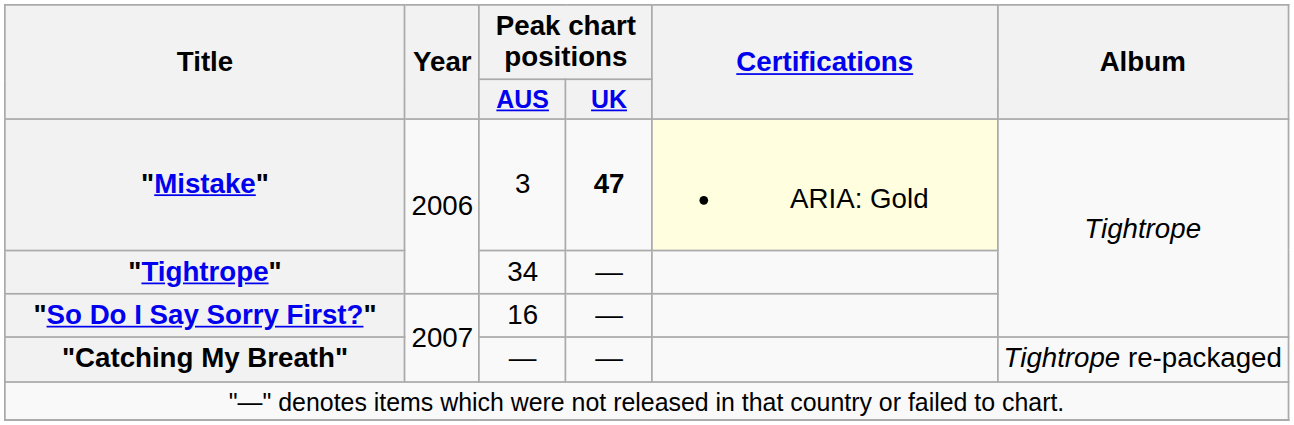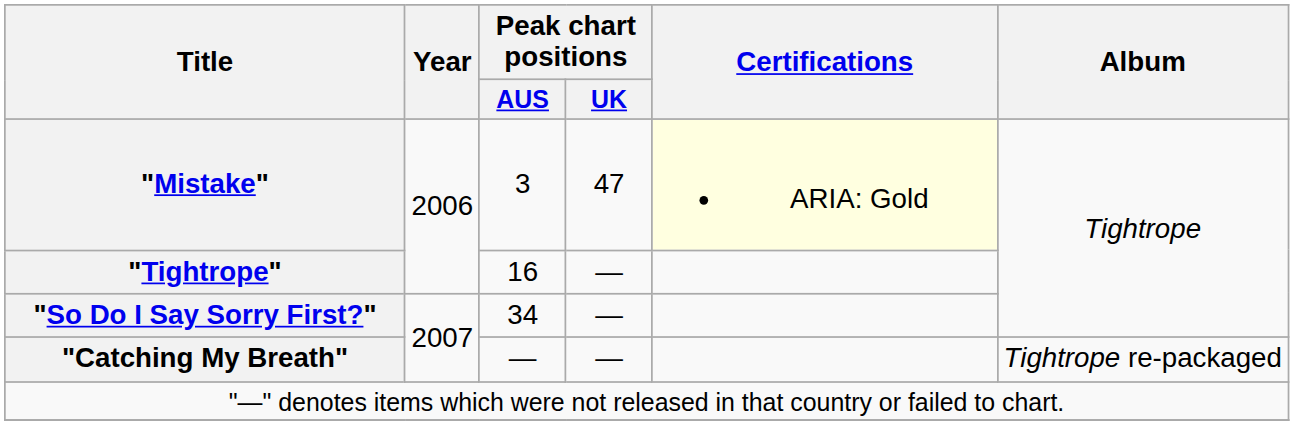 <table class="wikitable plainrowheaders" style="text-align:center;">
 <tr>
 <th scope="col" rowspan="2" style="width:14em;">Title</th>
 <th scope="col" rowspan="2">Year</th>
 <th scope="col" colspan="2">Peak chart positions</th>
 <th scope="col" rowspan="2" style="width:12em;"><a href='#'>Certifications</a></th>
 <th scope="col" rowspan="2">Album</th>
 </tr>
 <tr>
 <th scope="col" style="width:3em;font-size:90%;"><a href='#'>AUS</a><br></th>
 <th scope="col" style="width:3em;font-size:90%;"><a href='#'>UK</a><br></th>
 </tr>
 <tr>
 <th scope="row">"<a href='#'>Mistake</a>"</th>
 <td rowspan="2">2006</td>
 <td>3</td>
-<td><strong>47</strong></td>
+<td>47</td>
 <td style="background: lightyellow;"><br><ul><li>ARIA: Gold</li></ul></td>
 <td rowspan="3"><em>Tightrope</em></td>
 </tr>
 <tr>
 <th scope="row">"<a href='#'>Tightrope</a>"</th>
-<td>34</td>
+<td>16</td>
 <td>—</td>
 <td></td>
 </tr>
 <tr>
 <th scope="row">"<a href='#'>So Do I Say Sorry First?</a>"</th>
 <td rowspan="2">2007</td>
-<td>16</td>
+<td>34</td>
 <td>—</td>
 <td></td>
 </tr>
 <tr>
 <th scope="row">"Catching My Breath"</th>
 <td>—</td>
 <td>—</td>
 <td></td>
 <td><em>Tightrope</em> re-packaged</td>
 </tr>
 <tr>
 <td colspan="6" style="font-size:90%">"—" denotes items which were not released in that country or failed to chart.</td>
 </tr>
 <tr>
 </tr>
 </table>
